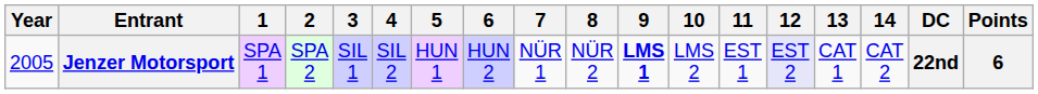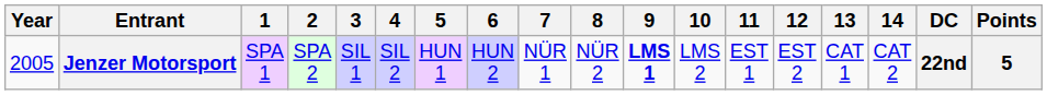 <table class="wikitable" style="text-align:center; font-size:85%">
 <tr>
 <th>Year</th>
 <th>Entrant</th>
 <th>1</th>
 <th>2</th>
 <th>3</th>
 <th>4</th>
 <th>5</th>
 <th>6</th>
 <th>7</th>
 <th>8</th>
 <th>9</th>
 <th>10</th>
 <th>11</th>
 <th>12</th>
 <th>13</th>
 <th>14</th>
 <th>DC</th>
 <th>Points</th>
 </tr>
 <tr>
 <td><a href='#'>2005</a></td>
 <th nowrap><a href='#'>Jenzer Motorsport</a></th>
 <td style="background:#efcfff;"><a href='#'>SPA<br>1</a><br></td>
 <td style="background:#dfffdf;"><a href='#'>SPA<br>2</a><br></td>
 <td style="background:#cfcfff;"><a href='#'>SIL<br>1</a><br></td>
 <td style="background:#cfcfff;"><a href='#'>SIL<br>2</a><br></td>
 <td style="background:#efcfff;"><a href='#'>HUN<br>1</a><br></td>
 <td style="background:#cfcfff;"><a href='#'>HUN<br>2</a><br></td>
 <td><a href='#'>NÜR<br>1</a></td>
 <td><a href='#'>NÜR<br>2</a></td>
 <td><strong><a href='#'>LMS<br>1</a></strong></td>
 <td><a href='#'>LMS<br>2</a></td>
 <td><a href='#'>EST<br>1</a></td>
-<td style="background: lavender;"><a href='#'>EST<br>2</a></td>
+<td><a href='#'>EST<br>2</a></td>
 <td><a href='#'>CAT<br>1</a></td>
 <td><a href='#'>CAT<br>2</a></td>
 <th>22nd</th>
-<th>6</th>
+<th>5</th>
 </tr>
 </table>
